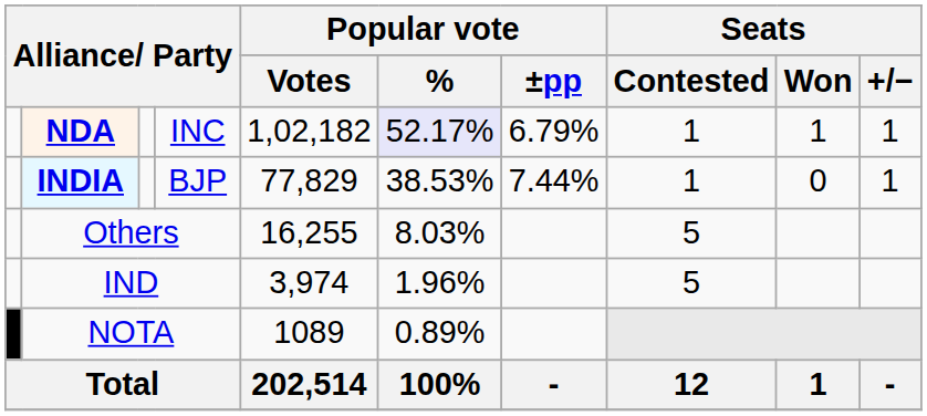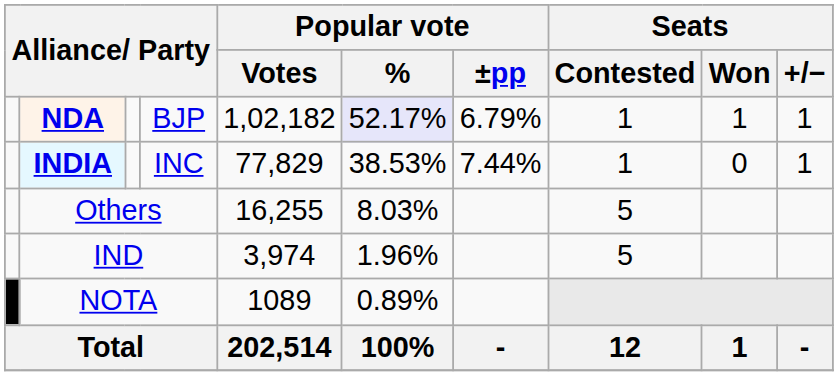 <table class="wikitable sortable" style="text-align:center;">
 <tr>
 <th colspan="4" rowspan="2">Alliance/ Party</th>
 <th colspan="3">Popular vote</th>
 <th colspan="3">Seats</th>
 </tr>
 <tr>
 <th>Votes</th>
 <th>%</th>
 <th>±<a href='#'>pp</a></th>
 <th>Contested</th>
 <th>Won</th>
 <th><strong>+/−</strong></th>
 </tr>
 <tr>
 <td></td>
 <td style="background:#fef3e8"><strong><a href='#'>NDA</a></strong></td>
 <td></td>
-<td><a href='#'>INC</a></td>
+<td><a href='#'>BJP</a></td>
 <td>1,02,182</td>
 <td style="background: lavender;">52.17%</td>
 <td>6.79%</td>
 <td>1</td>
 <td>1</td>
 <td>1</td>
 </tr>
 <tr>
 <td></td>
 <th style="background:#E5F8FF"><a href='#'>INDIA</a></th>
 <td></td>
-<td><a href='#'>BJP</a></td>
+<td><a href='#'>INC</a></td>
 <td>77,829</td>
 <td>38.53%</td>
 <td>7.44%</td>
 <td>1</td>
 <td>0</td>
 <td>1</td>
 </tr>
 <tr>
 <td></td>
 <td colspan=3><a href='#'>Others</a></td>
 <td>16,255</td>
 <td>8.03%</td>
 <td></td>
 <td>5</td>
 <td></td>
 <td></td>
 </tr>
 <tr>
 <td></td>
 <td colspan=3><a href='#'>IND</a></td>
 <td>3,974</td>
 <td>1.96%</td>
 <td></td>
 <td>5</td>
 <td></td>
 <td></td>
 </tr>
 <tr>
 <td bgcolor="Black"></td>
 <td colspan=3><a href='#'>NOTA</a></td>
 <td>1089</td>
 <td>0.89%</td>
 <td></td>
 <th colspan="3" style="background-color:#E9E9E9"></th>
 </tr>
 <tr>
 <th colspan="4">Total</th>
 <th>202,514</th>
 <th>100%</th>
 <th>-</th>
 <th>12</th>
 <th>1</th>
 <th>-</th>
 </tr>
 <tr>
 </tr>
 </table>
